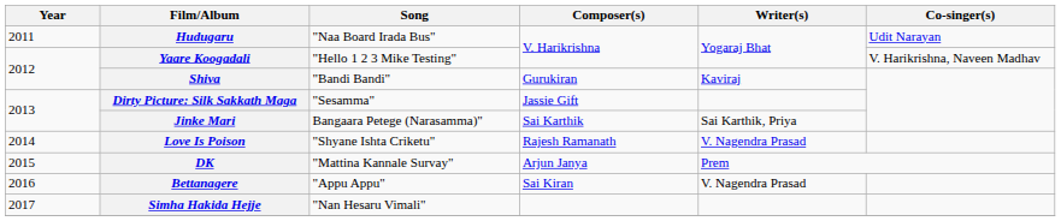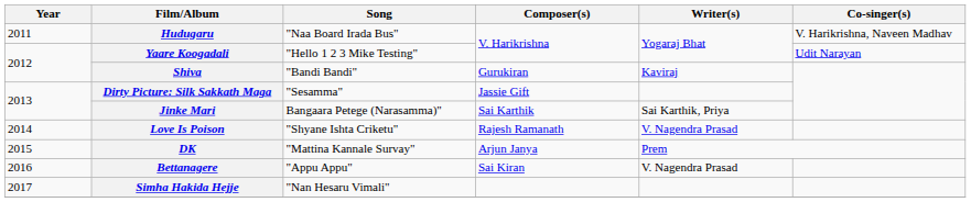 <table class="wikitable plainrowheaders" width="100%" textcolor:#000;">
 <tr>
 <th scope="col" width=9%><strong>Year</strong></th>
 <th scope="col" width=20%><strong>Film/Album</strong></th>
 <th scope="col" width=20%><strong>Song</strong></th>
 <th scope="col" width=17%><strong>Composer(s)</strong></th>
 <th scope="col" width=16%><strong>Writer(s)</strong></th>
 <th scope="col" width=18%><strong>Co-singer(s)</strong></th>
 </tr>
 <tr>
 <td>2011</td>
 <th scope="row"><em><a href='#'>Hudugaru</a></em></th>
 <td>"Naa Board Irada Bus"</td>
 <td rowspan="2"><a href='#'>V. Harikrishna</a></td>
 <td rowspan="2"><a href='#'>Yogaraj Bhat</a></td>
-<td><a href='#'>Udit Narayan</a></td>
+<td>V. Harikrishna, Naveen Madhav</td>
 </tr>
 <tr>
 <td rowspan="2">2012</td>
 <th scope="row"><em><a href='#'>Yaare Koogadali</a></em></th>
 <td>"Hello 1 2 3 Mike Testing"</td>
-<td>V. Harikrishna, Naveen Madhav</td>
+<td><a href='#'>Udit Narayan</a></td>
 </tr>
 <tr>
 <th scope="row"><em><a href='#'>Shiva</a></em></th>
 <td>"Bandi Bandi"</td>
 <td><a href='#'>Gurukiran</a></td>
 <td><a href='#'>Kaviraj</a></td>
 <td rowspan="3"></td>
 </tr>
 <tr>
 <td rowspan=2>2013</td>
 <th scope="row"><em><a href='#'>Dirty Picture: Silk Sakkath Maga</a></em></th>
 <td>"Sesamma"</td>
 <td><a href='#'>Jassie Gift</a></td>
 <td></td>
 </tr>
 <tr>
 <th scope=row><em><a href='#'>Jinke Mari</a></em></th>
 <td>Bangaara Petege (Narasamma)"</td>
 <td><a href='#'>Sai Karthik</a></td>
 <td>Sai Karthik, Priya</td>
 </tr>
 <tr>
 <td>2014</td>
 <th scope="row"><em><a href='#'>Love Is Poison</a></em></th>
 <td>"Shyane Ishta Criketu"</td>
 <td><a href='#'>Rajesh Ramanath</a></td>
 <td><a href='#'>V. Nagendra Prasad</a></td>
 </tr>
 <tr>
 <td>2015</td>
 <th scope="row"><em><a href='#'>DK</a></em></th>
 <td>"Mattina Kannale Survay"</td>
 <td><a href='#'>Arjun Janya</a></td>
 <td colspan="2"><a href='#'>Prem</a></td>
 </tr>
 <tr>
 <td>2016</td>
 <th scope="row"><em><a href='#'>Bettanagere</a></em></th>
 <td>"Appu Appu"</td>
 <td><a href='#'>Sai Kiran</a></td>
 <td>V. Nagendra Prasad</td>
 <td></td>
 </tr>
 <tr>
 <td>2017</td>
 <th scope="row"><em><a href='#'>Simha Hakida Hejje</a></em></th>
 <td>"Nan Hesaru Vimali"</td>
 <td></td>
 <td></td>
 <td></td>
 </tr>
 <tr>
 </tr>
 </table>
